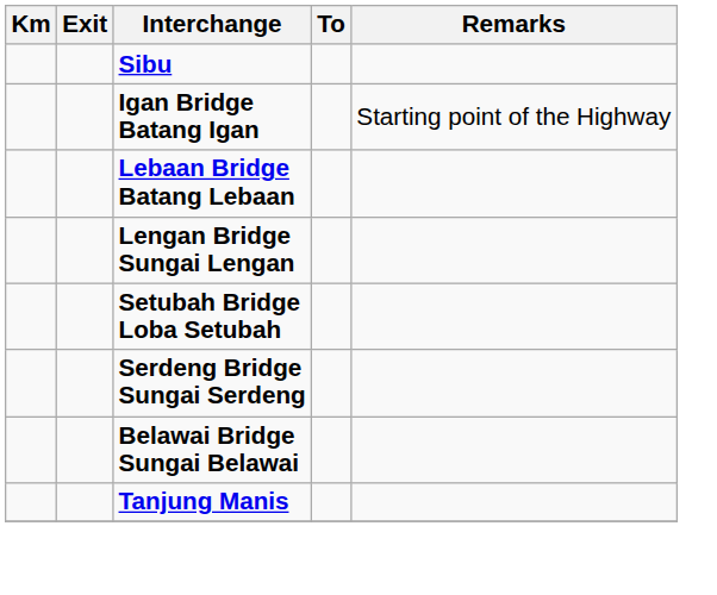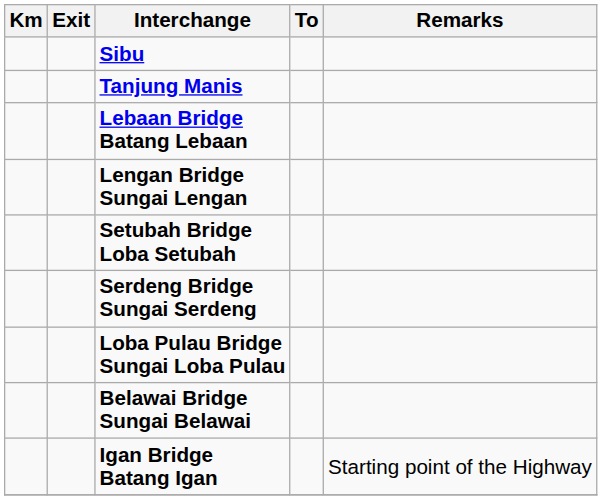 <table class="wikitable">
 <tr>
 <th>Km</th>
 <th>Exit</th>
 <th>Interchange</th>
 <th>To</th>
 <th>Remarks</th>
 </tr>
 <tr>
 <td></td>
 <td></td>
 <td><strong><a href='#'>Sibu</a></strong></td>
 <td></td>
 <td></td>
 </tr>
 <tr>
 <td></td>
 <td></td>
-<td><strong>Igan Bridge</strong><br><strong>Batang Igan</strong></td>
+<td><strong><a href='#'>Tanjung Manis</a></strong></td>
 <td></td>
-<td>Starting point of the Highway</td>
+<td></td>
 </tr>
 <tr>
 <td></td>
 <td></td>
 <td><strong><a href='#'>Lebaan Bridge</a></strong><br><strong>Batang Lebaan</strong></td>
 <td></td>
 <td></td>
 </tr>
 <tr>
 <td></td>
 <td></td>
 <td><strong>Lengan Bridge</strong><br><strong>Sungai Lengan</strong></td>
 <td></td>
 <td></td>
 </tr>
 <tr>
 <td></td>
 <td></td>
 <td><strong>Setubah Bridge</strong><br><strong>Loba Setubah</strong></td>
 <td></td>
 <td></td>
 </tr>
 <tr>
 <td></td>
 <td></td>
 <td><strong>Serdeng Bridge</strong><br><strong>Sungai Serdeng</strong></td>
 <td></td>
 <td></td>
 </tr>
 <tr>
 <td></td>
 <td></td>
+<td><strong>Loba Pulau Bridge</strong><br><strong>Sungai Loba Pulau</strong></td>
+<td></td>
+<td></td>
+</tr>
+<tr>
+<td></td>
+<td></td>
 <td><strong>Belawai Bridge</strong><br><strong>Sungai Belawai</strong></td>
 <td></td>
 <td></td>
 </tr>
 <tr>
 <td></td>
 <td></td>
-<td><strong><a href='#'>Tanjung Manis</a></strong></td>
+<td><strong>Igan Bridge</strong><br><strong>Batang Igan</strong></td>
 <td></td>
-<td></td>
+<td>Starting point of the Highway</td>
 </tr>
 <tr>
 </tr>
 </table>
